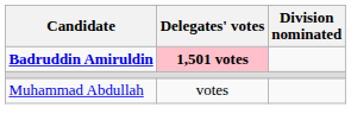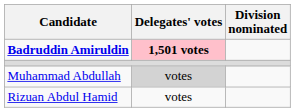 <table class=wikitable>
 <tr>
 <th>Candidate</th>
 <th>Delegates' votes</th>
 <th>Division <br>nominated</th>
 </tr>
 <tr>
 <td><strong><a href='#'>Badruddin Amiruldin</a></strong></td>
 <td align=center style="background: pink;"><strong>1,501 votes</strong></td>
 <td align=center><strong></strong></td>
 </tr>
 <tr>
 <td colspan=3 bgcolor=dcdcdc></td>
 </tr>
 <tr>
 <td><a href='#'>Muhammad Abdullah</a></td>
+<td align=center style="background: lightgrey;">votes</td>
+<td align=center></td>
+</tr>
+<tr>
+<td><a href='#'>Rizuan Abdul Hamid</a></td>
 <td align=center>votes</td>
 <td align=center></td>
 </tr>
 </table>
